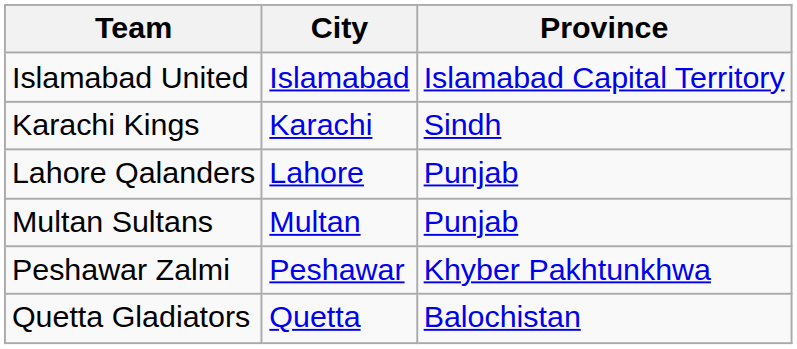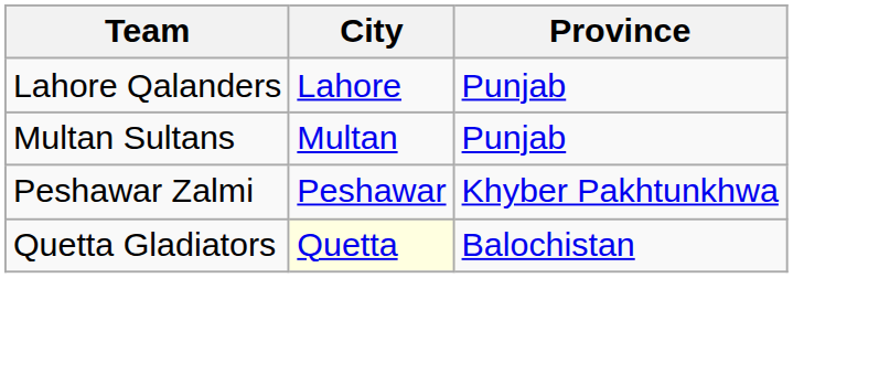 <table class="wikitable sortable">
 <tr>
 <th>Team</th>
 <th>City</th>
 <th>Province</th>
-</tr>
-<tr>
-<td>Islamabad United</td>
-<td><a href='#'>Islamabad</a></td>
-<td><a href='#'>Islamabad Capital Territory</a></td>
-</tr>
-<tr>
-<td>Karachi Kings</td>
-<td><a href='#'>Karachi</a></td>
-<td><a href='#'>Sindh</a></td>
 </tr>
 <tr>
 <td>Lahore Qalanders</td>
 <td><a href='#'>Lahore</a></td>
 <td><a href='#'>Punjab</a></td>
 </tr>
 <tr>
 <td>Multan Sultans</td>
 <td><a href='#'>Multan</a></td>
 <td><a href='#'>Punjab</a></td>
 </tr>
 <tr>
 <td>Peshawar Zalmi</td>
 <td><a href='#'>Peshawar</a></td>
 <td><a href='#'>Khyber Pakhtunkhwa</a></td>
 </tr>
 <tr>
 <td>Quetta Gladiators</td>
-<td><a href='#'>Quetta</a></td>
+<td style="background: lightyellow;"><a href='#'>Quetta</a></td>
 <td><a href='#'>Balochistan</a></td>
 </tr>
 </table>
